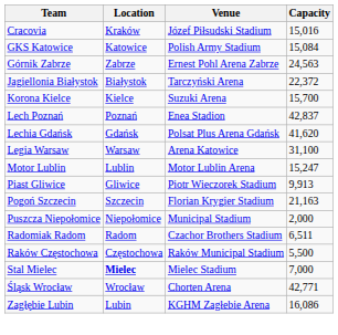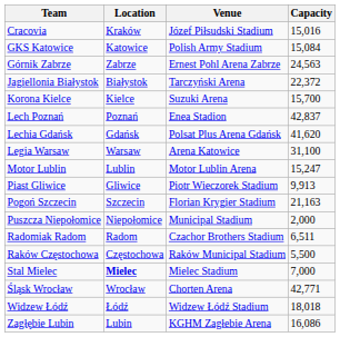 <table class="wikitable sortable" style="text-align: left;">
 <tr>
 <th>Team</th>
 <th>Location</th>
 <th>Venue</th>
 <th>Capacity</th>
 </tr>
 <tr>
 <td><a href='#'>Cracovia</a></td>
 <td><a href='#'>Kraków</a></td>
 <td><a href='#'>Józef Piłsudski Stadium</a></td>
 <td>15,016</td>
 </tr>
 <tr>
 <td><a href='#'>GKS Katowice</a></td>
 <td><a href='#'>Katowice</a></td>
 <td><a href='#'>Polish Army Stadium</a></td>
 <td>15,084</td>
 </tr>
 <tr>
 <td><a href='#'>Górnik Zabrze</a></td>
 <td><a href='#'>Zabrze</a></td>
 <td><a href='#'>Ernest Pohl Arena Zabrze</a></td>
 <td>24,563</td>
 </tr>
 <tr>
 <td><a href='#'>Jagiellonia Białystok</a></td>
 <td><a href='#'>Białystok</a></td>
 <td><a href='#'>Tarczyński Arena</a></td>
 <td>22,372</td>
 </tr>
 <tr>
 <td><a href='#'>Korona Kielce</a></td>
 <td><a href='#'>Kielce</a></td>
 <td><a href='#'>Suzuki Arena</a></td>
 <td>15,700</td>
 </tr>
 <tr>
 <td><a href='#'>Lech Poznań</a></td>
 <td><a href='#'>Poznań</a></td>
 <td><a href='#'>Enea Stadion</a></td>
 <td>42,837</td>
 </tr>
 <tr>
 <td><a href='#'>Lechia Gdańsk</a></td>
 <td><a href='#'>Gdańsk</a></td>
 <td><a href='#'>Polsat Plus Arena Gdańsk</a></td>
 <td>41,620</td>
 </tr>
 <tr>
 <td><a href='#'>Legia Warsaw</a></td>
 <td><a href='#'>Warsaw</a></td>
 <td><a href='#'>Arena Katowice</a></td>
 <td>31,100</td>
 </tr>
 <tr>
 <td><a href='#'>Motor Lublin</a></td>
 <td><a href='#'>Lublin</a></td>
 <td><a href='#'>Motor Lublin Arena</a></td>
 <td>15,247</td>
 </tr>
 <tr>
 <td><a href='#'>Piast Gliwice</a></td>
 <td><a href='#'>Gliwice</a></td>
 <td><a href='#'>Piotr Wieczorek Stadium</a></td>
 <td>9,913</td>
 </tr>
 <tr>
 <td><a href='#'>Pogoń Szczecin</a></td>
 <td><a href='#'>Szczecin</a></td>
 <td><a href='#'>Florian Krygier Stadium</a></td>
 <td>21,163</td>
 </tr>
 <tr>
 <td><a href='#'>Puszcza Niepołomice</a></td>
 <td><a href='#'>Niepołomice</a></td>
 <td><a href='#'>Municipal Stadium</a></td>
 <td>2,000</td>
 </tr>
 <tr>
 <td><a href='#'>Radomiak Radom</a></td>
 <td><a href='#'>Radom</a></td>
 <td><a href='#'>Czachor Brothers Stadium</a></td>
 <td>6,511</td>
 </tr>
 <tr>
 <td><a href='#'>Raków Częstochowa</a></td>
 <td><a href='#'>Częstochowa</a></td>
 <td><a href='#'>Raków Municipal Stadium</a></td>
 <td>5,500</td>
 </tr>
 <tr>
 <td><a href='#'>Stal Mielec</a></td>
 <td><strong><a href='#'>Mielec</a></strong></td>
 <td><a href='#'>Mielec Stadium</a></td>
 <td>7,000</td>
 </tr>
 <tr>
 <td><a href='#'>Śląsk Wrocław</a></td>
 <td><a href='#'>Wrocław</a></td>
 <td><a href='#'>Chorten Arena</a></td>
 <td>42,771</td>
 </tr>
 <tr>
+<td><a href='#'>Widzew Łódź</a></td>
+<td><a href='#'>Łódź</a></td>
+<td><a href='#'>Widzew Łódź Stadium</a></td>
+<td>18,018</td>
+</tr>
+<tr>
 <td><a href='#'>Zagłębie Lubin</a></td>
 <td><a href='#'>Lubin</a></td>
 <td><a href='#'>KGHM Zagłebie Arena</a></td>
 <td>16,086</td>
 </tr>
 </table>
